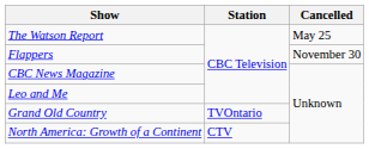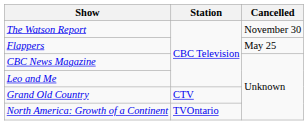 <table class="wikitable">
 <tr>
 <th>Show</th>
 <th>Station</th>
 <th>Cancelled</th>
 </tr>
 <tr>
 <td><em><a href='#'>The Watson Report</a></em></td>
 <td rowspan="4"><a href='#'>CBC Television</a></td>
-<td>May 25</td>
+<td>November 30</td>
 </tr>
 <tr>
 <td><em><a href='#'>Flappers</a></em></td>
-<td>November 30</td>
+<td>May 25</td>
 </tr>
 <tr>
 <td><em><a href='#'>CBC News Magazine</a></em></td>
 <td rowspan="4">Unknown</td>
 </tr>
 <tr>
 <td><em><a href='#'>Leo and Me</a></em></td>
 </tr>
 <tr>
 <td><em><a href='#'>Grand Old Country</a></em></td>
-<td><a href='#'>TVOntario</a></td>
+<td><a href='#'>CTV</a></td>
 </tr>
 <tr>
 <td><em><a href='#'>North America: Growth of a Continent</a></em></td>
-<td><a href='#'>CTV</a></td>
+<td><a href='#'>TVOntario</a></td>
 </tr>
 </table>
